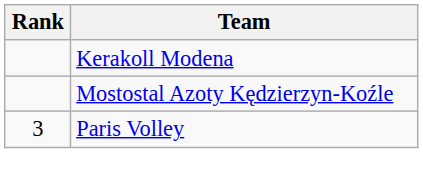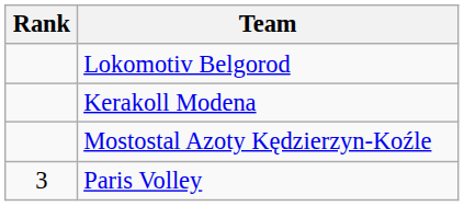 <table class="wikitable" style="text-align: center;">
 <tr>
 <th width=40>Rank</th>
 <th width=240>Team</th>
+</tr>
+<tr>
+<td></td>
+<td align=left> <a href='#'>Lokomotiv Belgorod</a></td>
 </tr>
 <tr>
 <td></td>
 <td align=left> <a href='#'>Kerakoll Modena</a></td>
 </tr>
 <tr>
 <td></td>
 <td align=left> <a href='#'>Mostostal Azoty Kędzierzyn-Koźle</a></td>
 </tr>
 <tr>
 <td>3</td>
 <td align=left> <a href='#'>Paris Volley</a></td>
 </tr>
 </table>
